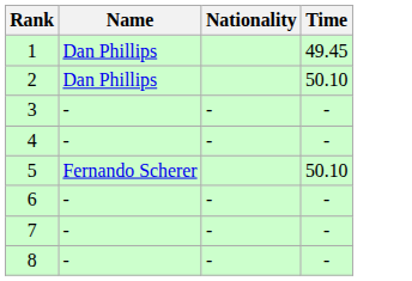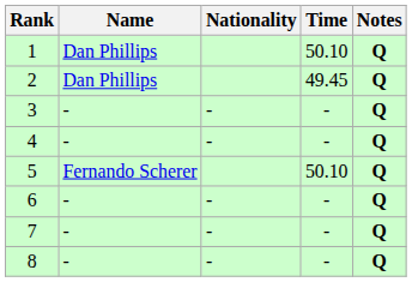 <table class="wikitable sortable" style="text-align:center">
 <tr>
 <th>Rank</th>
 <th>Name</th>
 <th>Nationality</th>
 <th>Time</th>
+<th>Notes</th>
 </tr>
 <tr bgcolor=ccffcc>
 <td>1</td>
 <td align=left><a href='#'>Dan Phillips</a></td>
 <td align=left></td>
-<td>49.45</td>
+<td>50.10</td>
+<td><strong>Q</strong></td>
 </tr>
 <tr bgcolor=ccffcc>
 <td>2</td>
 <td align=left><a href='#'>Dan Phillips</a></td>
 <td align=left></td>
-<td>50.10</td>
+<td>49.45</td>
+<td><strong>Q</strong></td>
 </tr>
 <tr bgcolor=ccffcc>
 <td>3</td>
 <td align=left>-</td>
 <td align=left>-</td>
 <td>-</td>
+<td><strong>Q</strong></td>
 </tr>
 <tr bgcolor=ccffcc>
 <td>4</td>
 <td align=left>-</td>
 <td align=left>-</td>
 <td>-</td>
+<td><strong>Q</strong></td>
 </tr>
 <tr bgcolor=ccffcc>
 <td>5</td>
 <td align=left><a href='#'>Fernando Scherer</a></td>
 <td align=left></td>
 <td>50.10</td>
+<td><strong>Q</strong></td>
 </tr>
 <tr bgcolor=ccffcc>
 <td>6</td>
 <td align=left>-</td>
 <td align=left>-</td>
 <td>-</td>
+<td><strong>Q</strong></td>
 </tr>
 <tr bgcolor=ccffcc>
 <td>7</td>
 <td align=left>-</td>
 <td align=left>-</td>
 <td>-</td>
+<td><strong>Q</strong></td>
 </tr>
 <tr bgcolor=ccffcc>
 <td>8</td>
 <td align=left>-</td>
 <td align=left>-</td>
 <td>-</td>
+<td><strong>Q</strong></td>
 </tr>
 </table>
